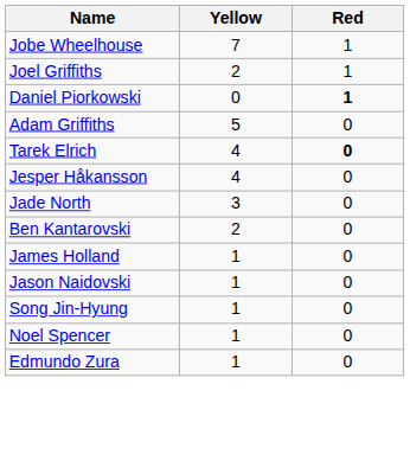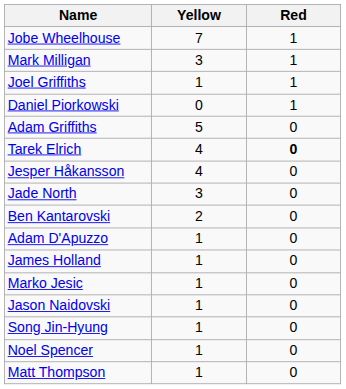 <table class="wikitable sortable" style="text-align: center;">
 <tr>
 <th width=160>Name</th>
 <th width=100>Yellow</th>
 <th width=100>Red</th>
 </tr>
 <tr>
 <td style="text-align:left;"> <a href='#'>Jobe Wheelhouse</a></td>
 <td>7</td>
 <td>1</td>
 </tr>
 <tr>
+<td style="text-align:left;"> <a href='#'>Mark Milligan</a></td>
+<td>3</td>
+<td>1</td>
+</tr>
+<tr>
 <td style="text-align:left;"> <a href='#'>Joel Griffiths</a></td>
-<td>2</td>
+<td>1</td>
 <td>1</td>
 </tr>
 <tr>
 <td style="text-align:left;"> <a href='#'>Daniel Piorkowski</a></td>
 <td>0</td>
-<td><strong>1</strong></td>
+<td>1</td>
 </tr>
 <tr>
 <td style="text-align:left;"> <a href='#'>Adam Griffiths</a></td>
 <td>5</td>
 <td>0</td>
 </tr>
 <tr>
 <td style="text-align:left;"> <a href='#'>Tarek Elrich</a></td>
 <td>4</td>
 <td><strong>0</strong></td>
 </tr>
 <tr>
 <td style="text-align:left;"> <a href='#'>Jesper Håkansson</a></td>
 <td>4</td>
 <td>0</td>
 </tr>
 <tr>
 <td style="text-align:left;"> <a href='#'>Jade North</a></td>
 <td>3</td>
 <td>0</td>
 </tr>
 <tr>
 <td style="text-align:left;"> <a href='#'>Ben Kantarovski</a></td>
 <td>2</td>
 <td>0</td>
 </tr>
 <tr>
+<td style="text-align:left;"> <a href='#'>Adam D'Apuzzo</a></td>
+<td>1</td>
+<td>0</td>
+</tr>
+<tr>
 <td style="text-align:left;"> <a href='#'>James Holland</a></td>
+<td>1</td>
+<td>0</td>
+</tr>
+<tr>
+<td style="text-align:left;"> <a href='#'>Marko Jesic</a></td>
 <td>1</td>
 <td>0</td>
 </tr>
 <tr>
 <td style="text-align:left;"> <a href='#'>Jason Naidovski</a></td>
 <td>1</td>
 <td>0</td>
 </tr>
 <tr>
 <td style="text-align:left;"> <a href='#'>Song Jin-Hyung</a></td>
 <td>1</td>
 <td>0</td>
 </tr>
 <tr>
 <td style="text-align:left;"> <a href='#'>Noel Spencer</a></td>
 <td>1</td>
 <td>0</td>
 </tr>
 <tr>
-<td style="text-align:left;"> <a href='#'>Edmundo Zura</a></td>
+<td style="text-align:left;"> <a href='#'>Matt Thompson</a></td>
 <td>1</td>
 <td>0</td>
 </tr>
 </table>
